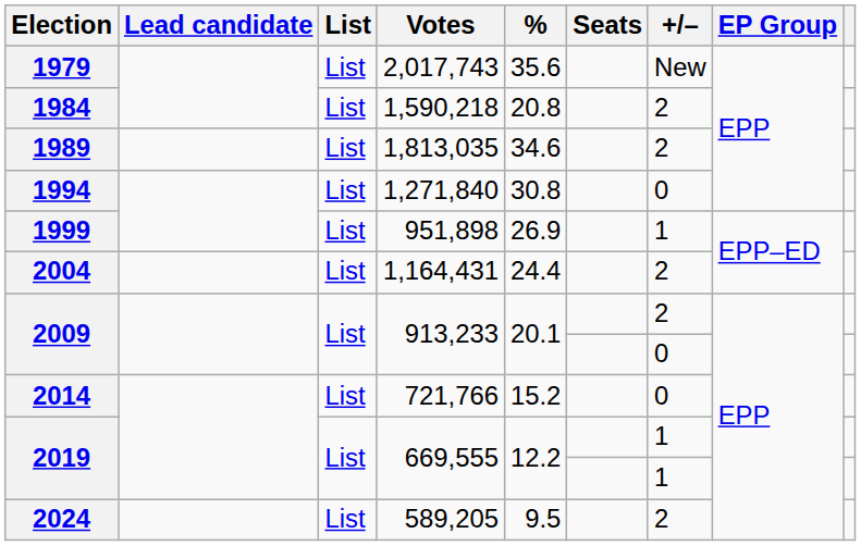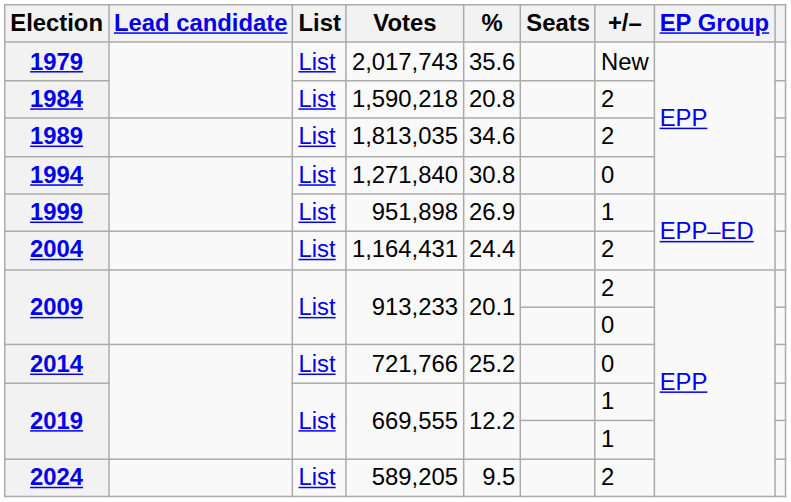 <table class="wikitable">
 <tr>
 <th scope="col">Election</th>
 <th scope="col"><a href='#'>Lead candidate</a></th>
 <th scope="col">List</th>
 <th scope="col">Votes</th>
 <th scope="col">%</th>
 <th scope="col">Seats</th>
 <th scope="col">+/–</th>
 <th scope="col"><a href='#'>EP Group</a></th>
 <th scope="col" class="unsortable"></th>
 </tr>
 <tr>
 <th scope="row"><a href='#'>1979</a></th>
 <td rowspan="2"></td>
 <td><a href='#'>List</a></td>
 <td style="text-align: right;">2,017,743</td>
 <td style="text-align: right;">35.6</td>
 <td style="text-align: right;"></td>
 <td>New</td>
 <td rowspan="4"><a href='#'>EPP</a></td>
 <td></td>
 </tr>
 <tr>
 <th scope="row"><a href='#'>1984</a></th>
 <td><a href='#'>List</a></td>
 <td style="text-align: right;">1,590,218</td>
 <td style="text-align: right;">20.8</td>
 <td style="text-align: right;"></td>
 <td> 2</td>
 <td></td>
 </tr>
 <tr>
 <th scope="row"><a href='#'>1989</a></th>
 <td></td>
 <td><a href='#'>List</a></td>
 <td style="text-align: right;">1,813,035</td>
 <td style="text-align: right;">34.6</td>
 <td style="text-align: right;"></td>
 <td> 2</td>
 <td></td>
 </tr>
 <tr>
 <th scope="row"><a href='#'>1994</a></th>
 <td rowspan="2"></td>
 <td><a href='#'>List</a></td>
 <td style="text-align: right;">1,271,840</td>
 <td style="text-align: right;">30.8</td>
 <td style="text-align: right;"></td>
 <td> 0</td>
 <td></td>
 </tr>
 <tr>
 <th scope="row"><a href='#'>1999</a></th>
 <td><a href='#'>List</a></td>
 <td style="text-align: right;">951,898</td>
 <td style="text-align: right;">26.9</td>
 <td style="text-align: right;"></td>
 <td> 1</td>
 <td rowspan="2"><a href='#'>EPP–ED</a></td>
 <td></td>
 </tr>
 <tr>
 <th scope="row"><a href='#'>2004</a></th>
 <td></td>
 <td><a href='#'>List</a></td>
 <td style="text-align: right;">1,164,431</td>
 <td style="text-align: right;">24.4</td>
 <td style="text-align: right;"></td>
 <td> 2</td>
 <td></td>
 </tr>
 <tr>
 <th rowspan="2" scope="rowgroup"><a href='#'>2009</a></th>
 <td rowspan="2"></td>
 <td rowspan="2"><a href='#'>List</a></td>
 <td rowspan="2" style="text-align: right;">913,233</td>
 <td rowspan="2" style="text-align: right;">20.1</td>
 <td style="text-align: right;"></td>
 <td> 2</td>
 <td rowspan="6"><a href='#'>EPP</a></td>
 <td></td>
 </tr>
 <tr>
 <td style="text-align: right;"></td>
 <td> 0</td>
 <td></td>
 </tr>
 <tr>
 <th scope="row"><a href='#'>2014</a></th>
 <td rowspan="3"></td>
 <td><a href='#'>List</a></td>
 <td style="text-align: right;">721,766</td>
-<td style="text-align: right;">15.2</td>
+<td style="text-align: right;">25.2</td>
 <td style="text-align: right;"></td>
 <td> 0</td>
 <td></td>
 </tr>
 <tr>
 <th rowspan="2" scope="rowgroup"><a href='#'>2019</a></th>
 <td rowspan="2"><a href='#'>List</a></td>
 <td rowspan="2" style="text-align: right;">669,555</td>
 <td rowspan="2" style="text-align: right;">12.2</td>
 <td style="text-align: right;"></td>
 <td> 1</td>
 <td></td>
 </tr>
 <tr>
 <td style="text-align: right;"></td>
 <td> 1</td>
 <td></td>
 </tr>
 <tr>
 <th scope="row"><a href='#'>2024</a></th>
 <td></td>
 <td><a href='#'>List</a></td>
 <td style="text-align: right;">589,205</td>
 <td style="text-align: right;">9.5</td>
 <td style="text-align: right;"></td>
 <td> 2</td>
 <td></td>
 </tr>
 </table>
